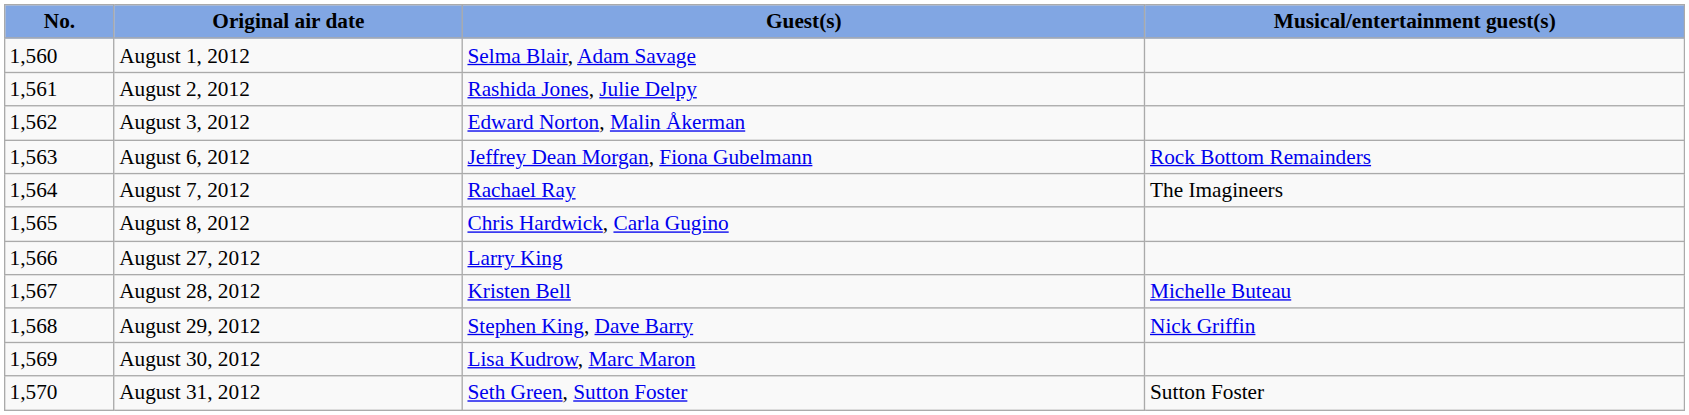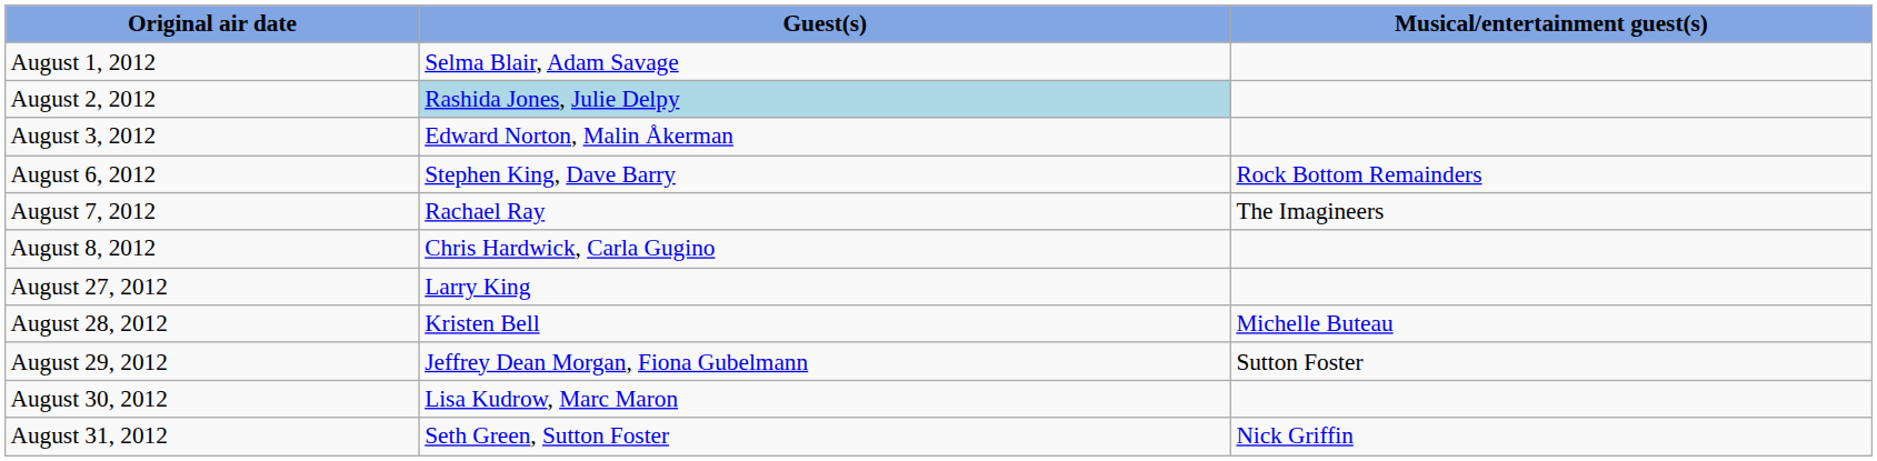 <table class="wikitable plainrowheaders" style="width:100%;">
 <tr>
-<th style="width:50px; background:#81a6e3;">No.</th>
 <th style="width:175px; background:#81a6e3;">Original air date</th>
 <th style="width:350px; background:#81a6e3;">Guest(s)</th>
 <th style="width:275px; background:#81a6e3;">Musical/entertainment guest(s)</th>
 </tr>
 <tr>
-<td>1,560</td>
 <td>August 1, 2012</td>
 <td><a href='#'>Selma Blair</a>, <a href='#'>Adam Savage</a></td>
 <td></td>
 </tr>
 <tr>
-<td>1,561</td>
 <td>August 2, 2012</td>
-<td><a href='#'>Rashida Jones</a>, <a href='#'>Julie Delpy</a></td>
+<td style="background: lightblue;"><a href='#'>Rashida Jones</a>, <a href='#'>Julie Delpy</a></td>
 <td></td>
 </tr>
 <tr>
-<td>1,562</td>
 <td>August 3, 2012</td>
 <td><a href='#'>Edward Norton</a>, <a href='#'>Malin Åkerman</a></td>
 <td></td>
 </tr>
 <tr>
-<td>1,563</td>
 <td>August 6, 2012</td>
-<td><a href='#'>Jeffrey Dean Morgan</a>, <a href='#'>Fiona Gubelmann</a></td>
+<td><a href='#'>Stephen King</a>, <a href='#'>Dave Barry</a></td>
 <td><a href='#'>Rock Bottom Remainders</a></td>
 </tr>
 <tr>
-<td>1,564</td>
 <td>August 7, 2012</td>
 <td><a href='#'>Rachael Ray</a></td>
 <td>The Imagineers</td>
 </tr>
 <tr>
-<td>1,565</td>
 <td>August 8, 2012</td>
 <td><a href='#'>Chris Hardwick</a>, <a href='#'>Carla Gugino</a></td>
 <td></td>
 </tr>
 <tr>
-<td>1,566</td>
 <td>August 27, 2012</td>
 <td><a href='#'>Larry King</a></td>
 <td></td>
 </tr>
 <tr>
-<td>1,567</td>
 <td>August 28, 2012</td>
 <td><a href='#'>Kristen Bell</a></td>
 <td><a href='#'>Michelle Buteau</a></td>
 </tr>
 <tr>
-<td>1,568</td>
 <td>August 29, 2012</td>
-<td><a href='#'>Stephen King</a>, <a href='#'>Dave Barry</a></td>
-<td><a href='#'>Nick Griffin</a></td>
+<td><a href='#'>Jeffrey Dean Morgan</a>, <a href='#'>Fiona Gubelmann</a></td>
+<td>Sutton Foster</td>
 </tr>
 <tr>
-<td>1,569</td>
 <td>August 30, 2012</td>
 <td><a href='#'>Lisa Kudrow</a>, <a href='#'>Marc Maron</a></td>
 <td></td>
 </tr>
 <tr>
-<td>1,570</td>
 <td>August 31, 2012</td>
 <td><a href='#'>Seth Green</a>, <a href='#'>Sutton Foster</a></td>
-<td>Sutton Foster</td>
+<td><a href='#'>Nick Griffin</a></td>
 </tr>
 </table>
